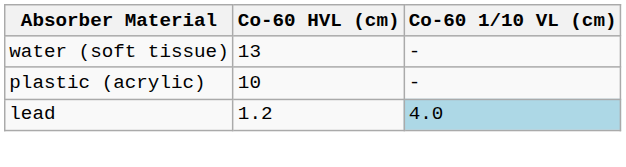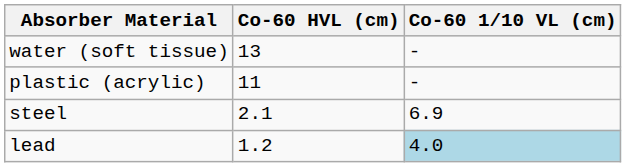 <table class="wikitable sortable">
 <tr>
 <th>Absorber Material</th>
 <th>Co-60 HVL (cm)</th>
 <th>Co-60 1/10 VL (cm)</th>
 </tr>
 <tr>
 <td>water (soft tissue)</td>
 <td>13</td>
 <td>-</td>
 </tr>
 <tr>
 <td>plastic (acrylic)</td>
-<td>10</td>
+<td>11</td>
 <td>-</td>
+</tr>
+<tr>
+<td>steel</td>
+<td>2.1</td>
+<td>6.9</td>
 </tr>
 <tr>
 <td>lead</td>
 <td>1.2</td>
 <td style="background: lightblue;">4.0</td>
 </tr>
 </table>
